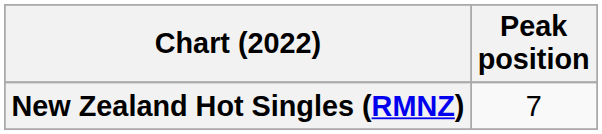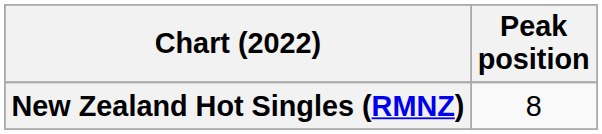 <table class="wikitable sortable plainrowheaders" style="text-align:center">
 <tr>
 <th scope="col">Chart (2022)</th>
 <th scope="col">Peak<br>position</th>
 </tr>
 <tr>
 </tr>
 <tr>
 <th scope="row">New Zealand Hot Singles (<a href='#'>RMNZ</a>)</th>
-<td>7</td>
+<td>8</td>
 </tr>
 </table>
